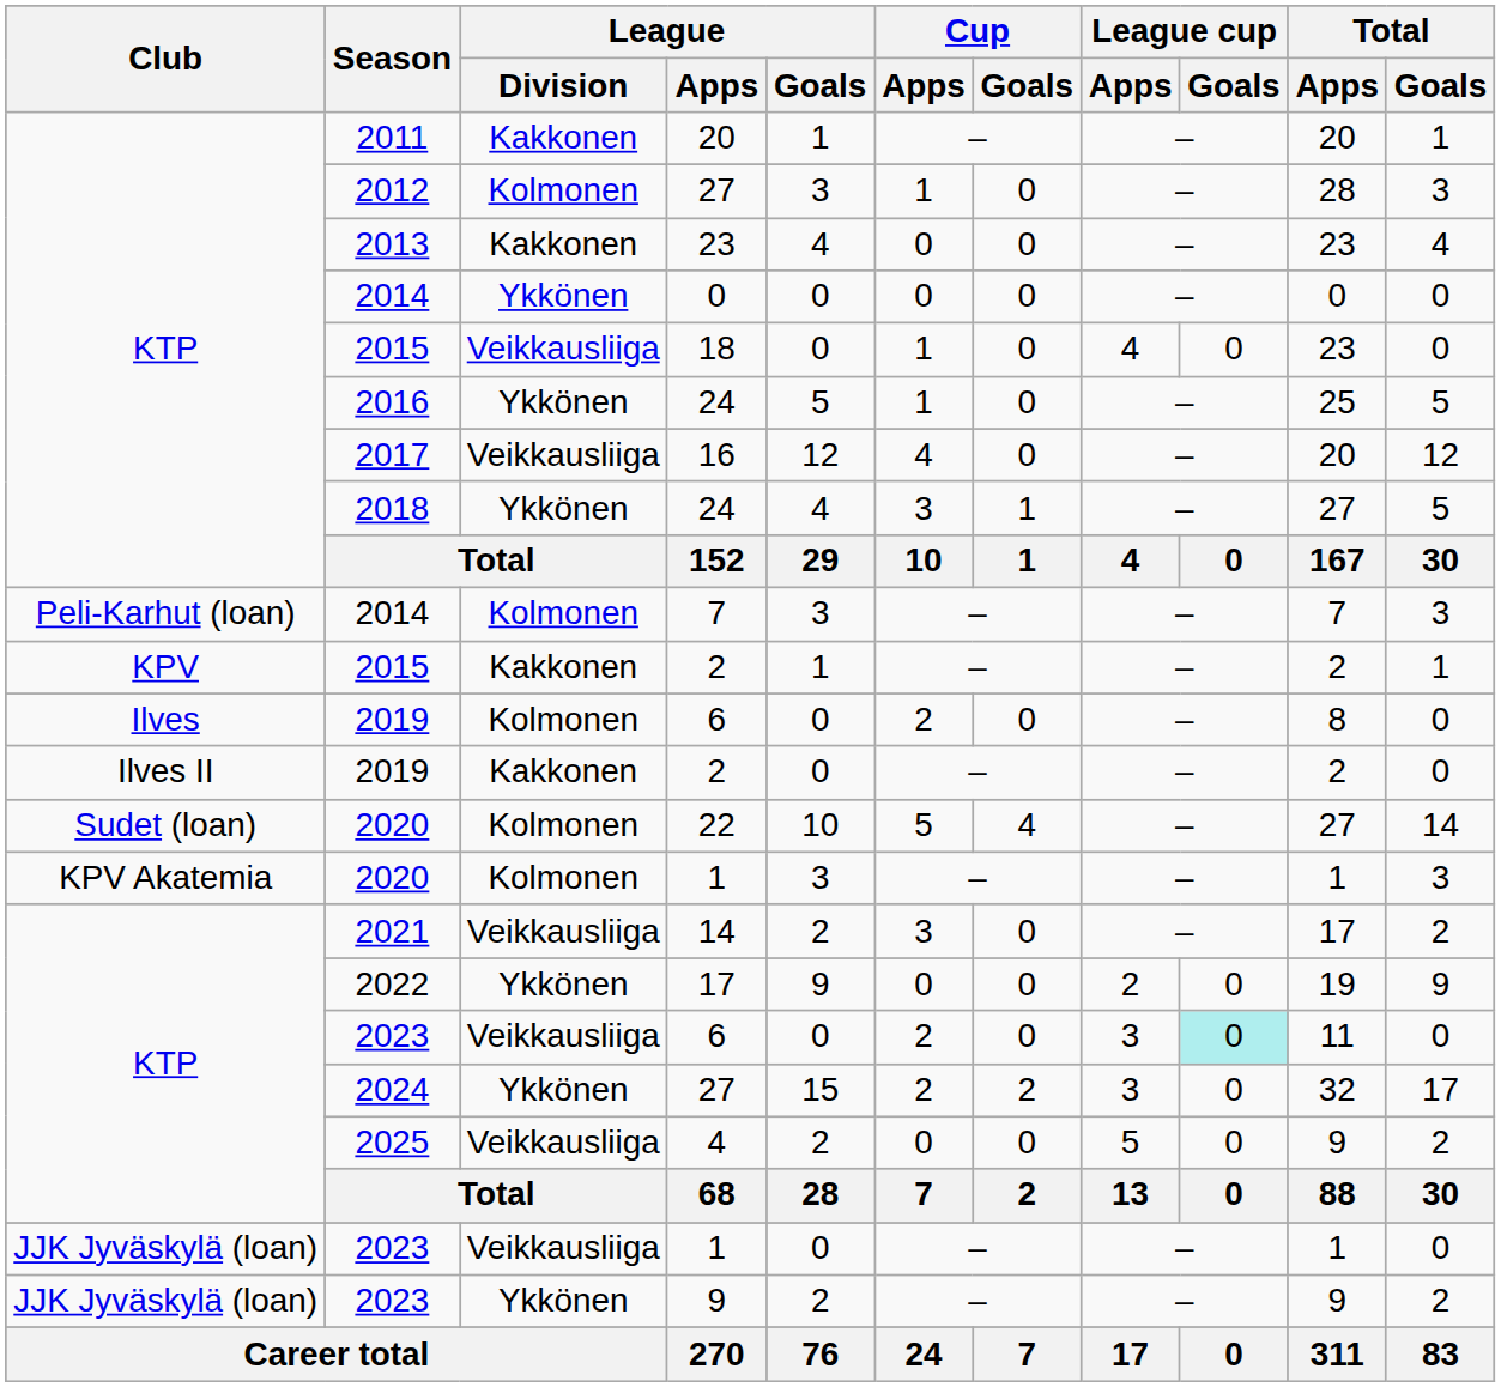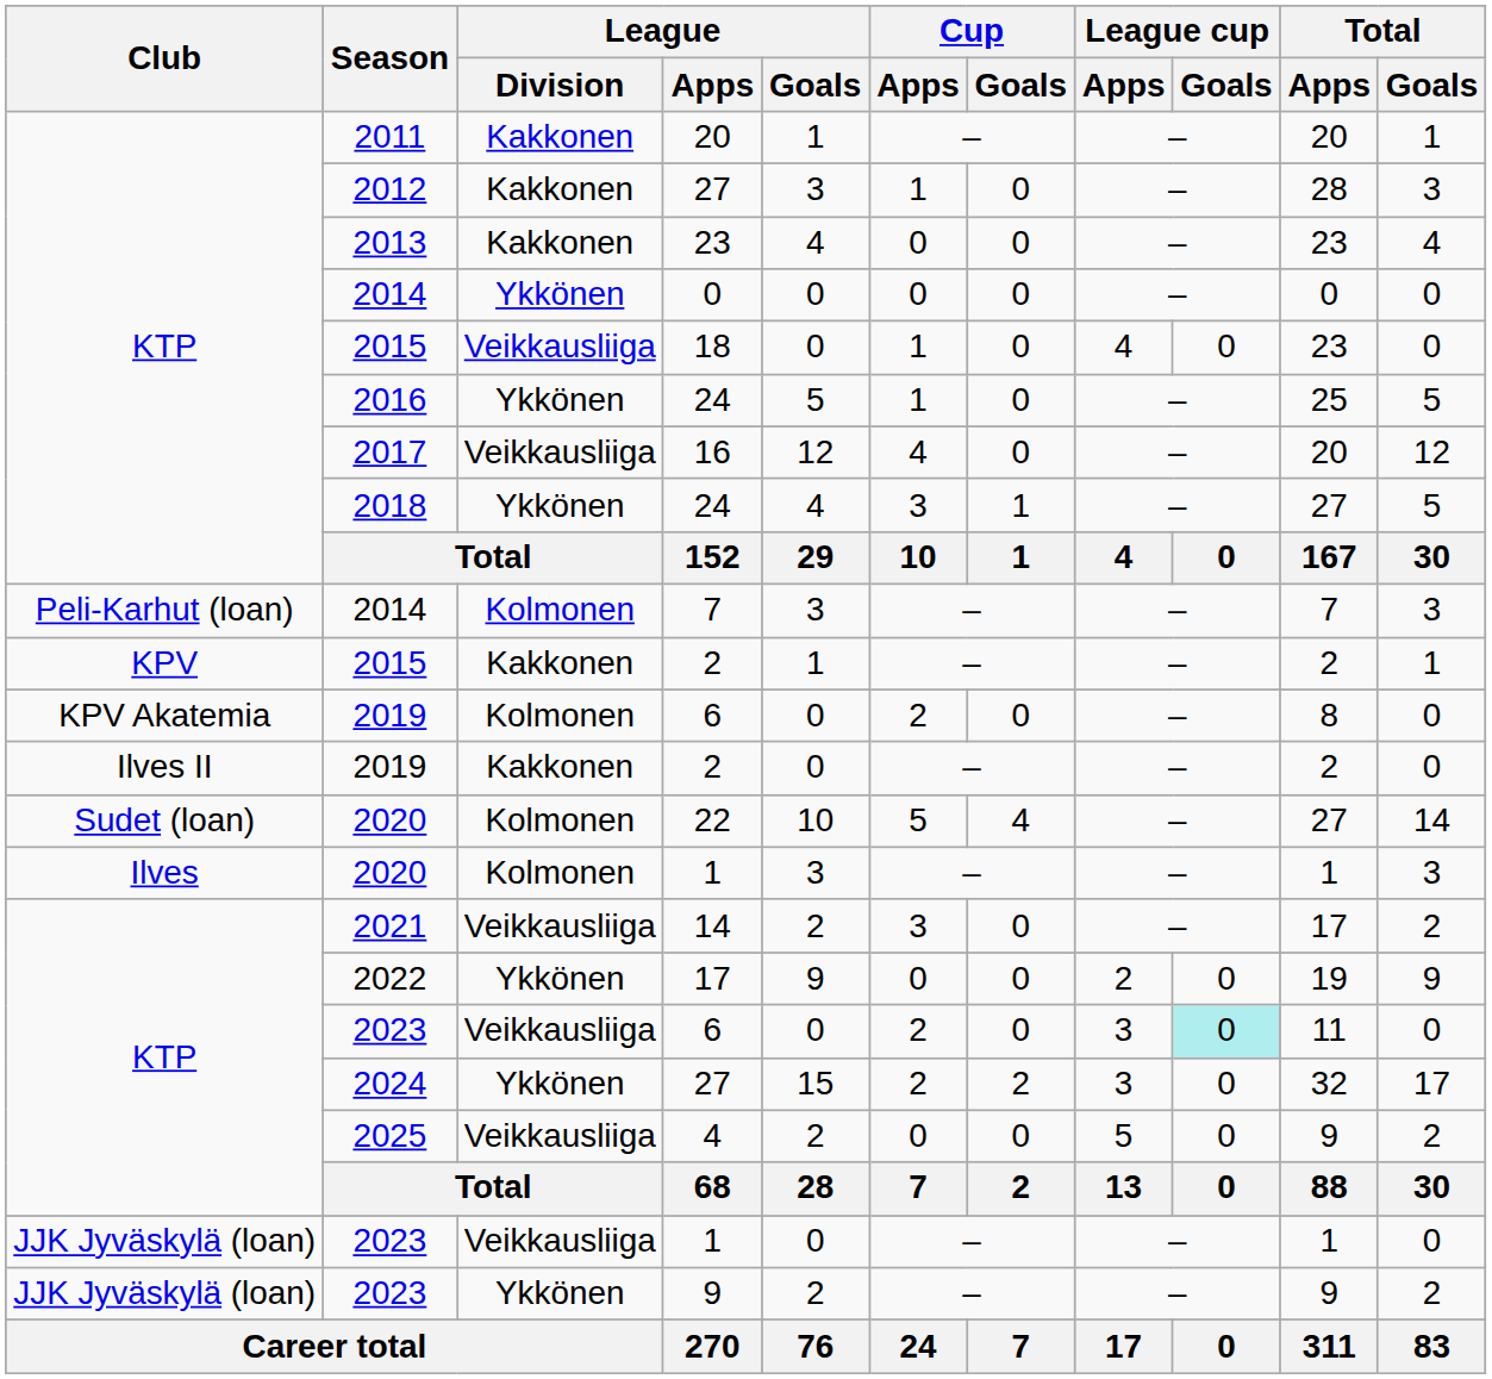 <table class="wikitable" style="text-align:center">
 <tr>
 <th rowspan="2">Club</th>
 <th rowspan="2">Season</th>
 <th colspan="3">League</th>
 <th colspan="2"><a href='#'>Cup</a></th>
 <th colspan="2">League cup</th>
 <th colspan="2">Total</th>
 </tr>
 <tr>
 <th>Division</th>
 <th>Apps</th>
 <th>Goals</th>
 <th>Apps</th>
 <th>Goals</th>
 <th>Apps</th>
 <th>Goals</th>
 <th>Apps</th>
 <th>Goals</th>
 </tr>
 <tr>
 <td rowspan=9><a href='#'>KTP</a></td>
 <td><a href='#'>2011</a></td>
 <td><a href='#'>Kakkonen</a></td>
 <td>20</td>
 <td>1</td>
 <td colspan=2>–</td>
 <td colspan=2>–</td>
 <td>20</td>
 <td>1</td>
 </tr>
 <tr>
 <td><a href='#'>2012</a></td>
-<td><a href='#'>Kolmonen</a></td>
+<td>Kakkonen</td>
 <td>27</td>
 <td>3</td>
 <td>1</td>
 <td>0</td>
 <td colspan=2>–</td>
 <td>28</td>
 <td>3</td>
 </tr>
 <tr>
 <td><a href='#'>2013</a></td>
 <td>Kakkonen</td>
 <td>23</td>
 <td>4</td>
 <td>0</td>
 <td>0</td>
 <td colspan=2>–</td>
 <td>23</td>
 <td>4</td>
 </tr>
 <tr>
 <td><a href='#'>2014</a></td>
 <td><a href='#'>Ykkönen</a></td>
 <td>0</td>
 <td>0</td>
 <td>0</td>
 <td>0</td>
 <td colspan=2>–</td>
 <td>0</td>
 <td>0</td>
 </tr>
 <tr>
 <td><a href='#'>2015</a></td>
 <td><a href='#'>Veikkausliiga</a></td>
 <td>18</td>
 <td>0</td>
 <td>1</td>
 <td>0</td>
 <td>4</td>
 <td>0</td>
 <td>23</td>
 <td>0</td>
 </tr>
 <tr>
 <td><a href='#'>2016</a></td>
 <td>Ykkönen</td>
 <td>24</td>
 <td>5</td>
 <td>1</td>
 <td>0</td>
 <td colspan=2>–</td>
 <td>25</td>
 <td>5</td>
 </tr>
 <tr>
 <td><a href='#'>2017</a></td>
 <td>Veikkausliiga</td>
 <td>16</td>
 <td>12</td>
 <td>4</td>
 <td>0</td>
 <td colspan=2>–</td>
 <td>20</td>
 <td>12</td>
 </tr>
 <tr>
 <td><a href='#'>2018</a></td>
 <td>Ykkönen</td>
 <td>24</td>
 <td>4</td>
 <td>3</td>
 <td>1</td>
 <td colspan=2>–</td>
 <td>27</td>
 <td>5</td>
 </tr>
 <tr>
 <th colspan=2>Total</th>
 <th>152</th>
 <th>29</th>
 <th>10</th>
 <th>1</th>
 <th>4</th>
 <th>0</th>
 <th>167</th>
 <th>30</th>
 </tr>
 <tr>
 <td><a href='#'>Peli-Karhut</a> (loan)</td>
 <td>2014</td>
 <td><a href='#'>Kolmonen</a></td>
 <td>7</td>
 <td>3</td>
 <td colspan=2>–</td>
 <td colspan=2>–</td>
 <td>7</td>
 <td>3</td>
 </tr>
 <tr>
 <td><a href='#'>KPV</a></td>
 <td><a href='#'>2015</a></td>
 <td>Kakkonen</td>
 <td>2</td>
 <td>1</td>
 <td colspan=2>–</td>
 <td colspan=2>–</td>
 <td>2</td>
 <td>1</td>
 </tr>
 <tr>
-<td><a href='#'>Ilves</a></td>
+<td>KPV Akatemia</td>
 <td><a href='#'>2019</a></td>
 <td>Kolmonen</td>
 <td>6</td>
 <td>0</td>
 <td>2</td>
 <td>0</td>
 <td colspan=2>–</td>
 <td>8</td>
 <td>0</td>
 </tr>
 <tr>
 <td>Ilves II</td>
 <td>2019</td>
 <td>Kakkonen</td>
 <td>2</td>
 <td>0</td>
 <td colspan=2>–</td>
 <td colspan=2>–</td>
 <td>2</td>
 <td>0</td>
 </tr>
 <tr>
 <td><a href='#'>Sudet</a> (loan)</td>
 <td><a href='#'>2020</a></td>
 <td>Kolmonen</td>
 <td>22</td>
 <td>10</td>
 <td>5</td>
 <td>4</td>
 <td colspan=2>–</td>
 <td>27</td>
 <td>14</td>
 </tr>
 <tr>
-<td>KPV Akatemia</td>
+<td><a href='#'>Ilves</a></td>
 <td><a href='#'>2020</a></td>
 <td>Kolmonen</td>
 <td>1</td>
 <td>3</td>
 <td colspan=2>–</td>
 <td colspan=2>–</td>
 <td>1</td>
 <td>3</td>
 </tr>
 <tr>
 <td rowspan=6><a href='#'>KTP</a></td>
 <td><a href='#'>2021</a></td>
 <td>Veikkausliiga</td>
 <td>14</td>
 <td>2</td>
 <td>3</td>
 <td>0</td>
 <td colspan=2>–</td>
 <td>17</td>
 <td>2</td>
 </tr>
 <tr>
 <td>2022</td>
 <td>Ykkönen</td>
 <td>17</td>
 <td>9</td>
 <td>0</td>
 <td>0</td>
 <td>2</td>
 <td>0</td>
 <td>19</td>
 <td>9</td>
 </tr>
 <tr>
 <td><a href='#'>2023</a></td>
 <td>Veikkausliiga</td>
 <td>6</td>
 <td>0</td>
 <td>2</td>
 <td>0</td>
 <td>3</td>
 <td style="background: paleturquoise;">0</td>
 <td>11</td>
 <td>0</td>
 </tr>
 <tr>
 <td><a href='#'>2024</a></td>
 <td>Ykkönen</td>
 <td>27</td>
 <td>15</td>
 <td>2</td>
 <td>2</td>
 <td>3</td>
 <td>0</td>
 <td>32</td>
 <td>17</td>
 </tr>
 <tr>
 <td><a href='#'>2025</a></td>
 <td>Veikkausliiga</td>
 <td>4</td>
 <td>2</td>
 <td>0</td>
 <td>0</td>
 <td>5</td>
 <td>0</td>
 <td>9</td>
 <td>2</td>
 </tr>
 <tr>
 <th colspan=2>Total</th>
 <th>68</th>
 <th>28</th>
 <th>7</th>
 <th>2</th>
 <th>13</th>
 <th>0</th>
 <th>88</th>
 <th>30</th>
 </tr>
 <tr>
 <td><a href='#'>JJK Jyväskylä</a> (loan)</td>
 <td><a href='#'>2023</a></td>
 <td>Veikkausliiga</td>
 <td>1</td>
 <td>0</td>
 <td colspan=2>–</td>
 <td colspan=2>–</td>
 <td>1</td>
 <td>0</td>
 </tr>
 <tr>
 <td><a href='#'>JJK Jyväskylä</a> (loan)</td>
 <td><a href='#'>2023</a></td>
 <td>Ykkönen</td>
 <td>9</td>
 <td>2</td>
 <td colspan=2>–</td>
 <td colspan=2>–</td>
 <td>9</td>
 <td>2</td>
 </tr>
 <tr>
 <th colspan="3">Career total</th>
 <th>270</th>
 <th>76</th>
 <th>24</th>
 <th>7</th>
 <th>17</th>
 <th>0</th>
 <th>311</th>
 <th>83</th>
 </tr>
 </table>
